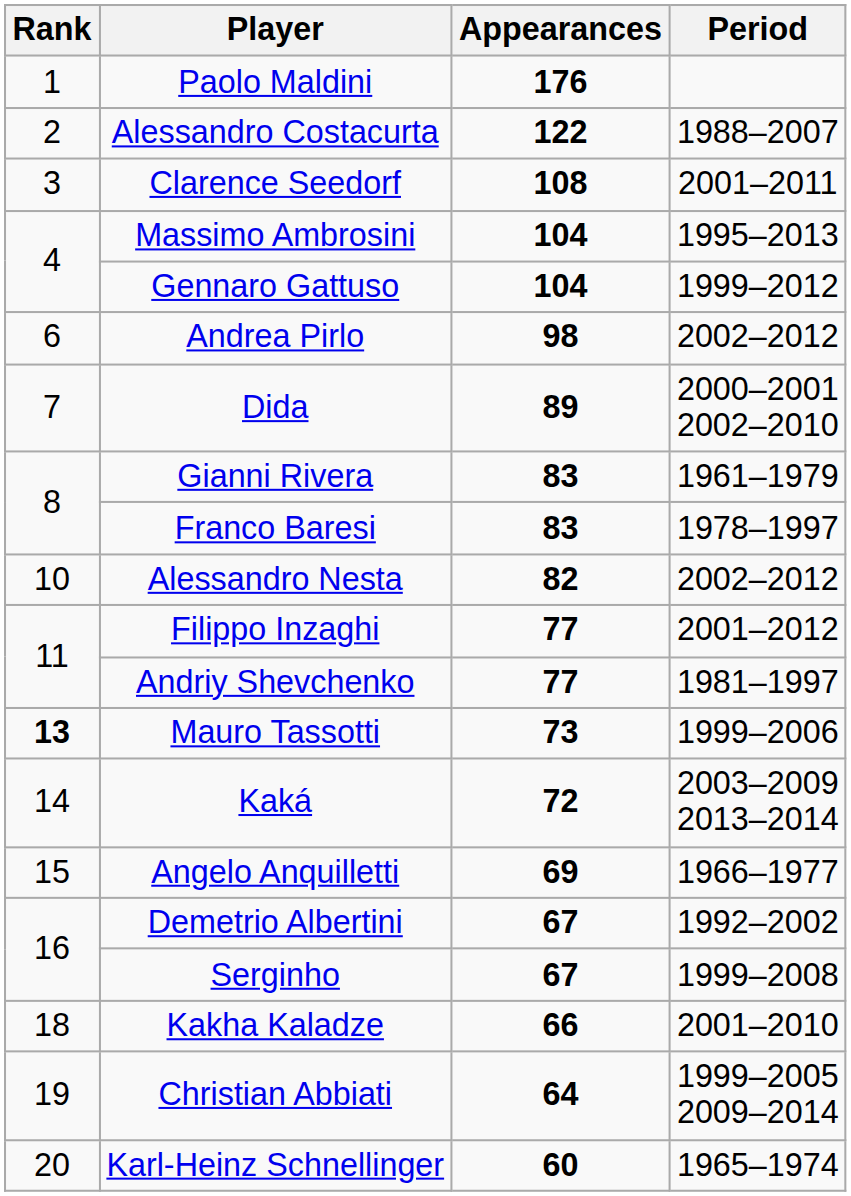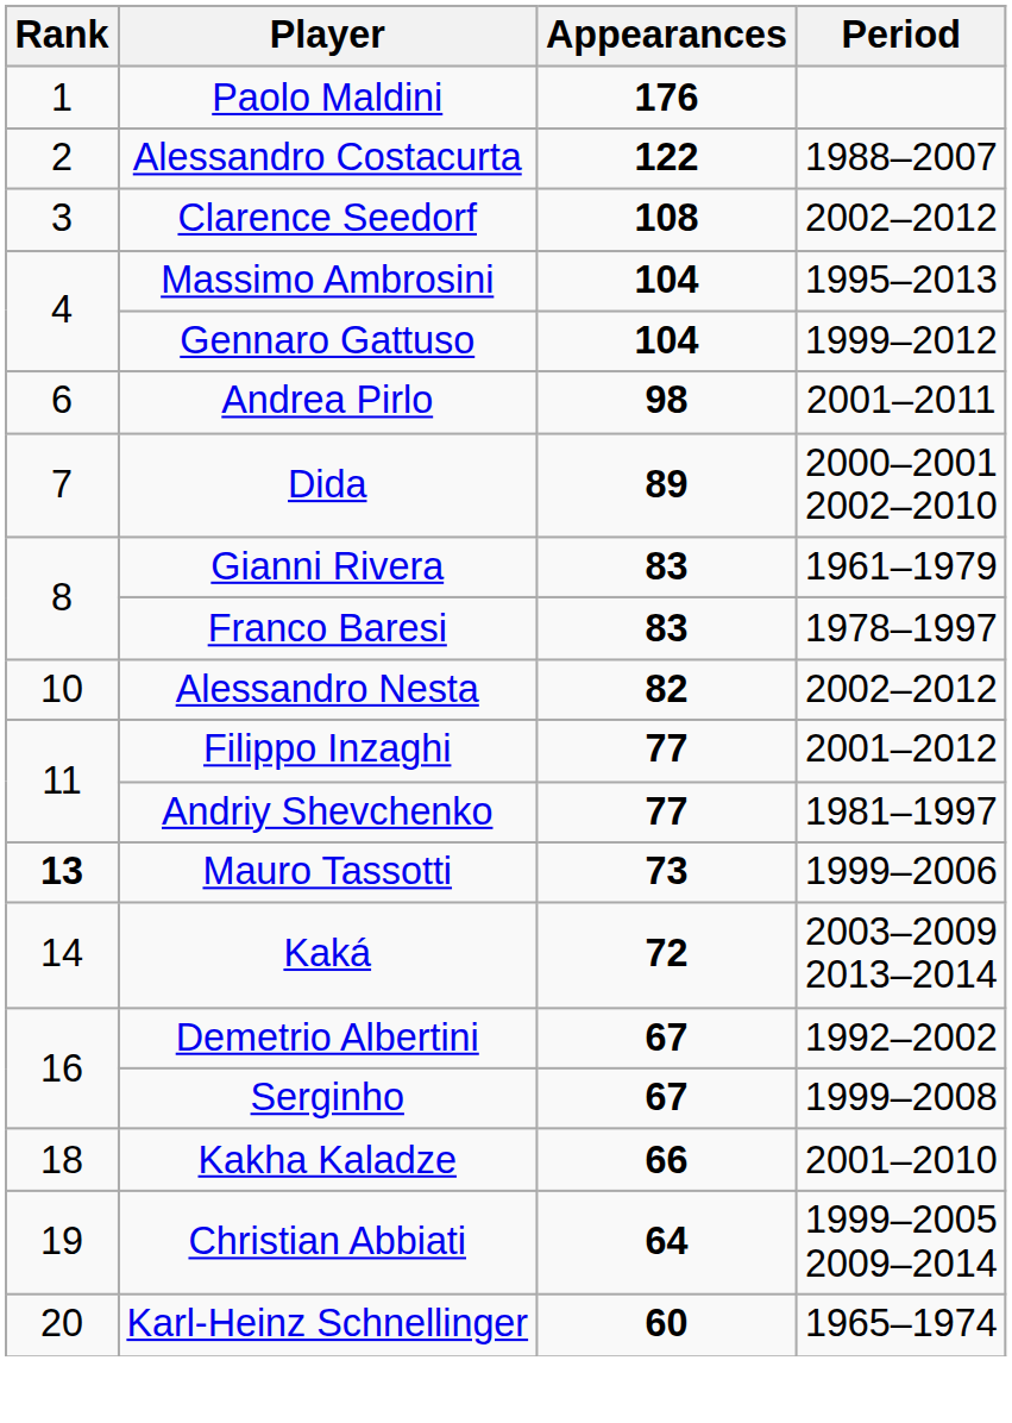 <table class="wikitable sortable" style=text-align:center;>
 <tr>
 <th>Rank</th>
 <th>Player</th>
 <th>Appearances</th>
 <th>Period</th>
 </tr>
 <tr>
 <td>1</td>
 <td> <a href='#'>Paolo Maldini</a></td>
 <td><strong>176</strong></td>
 <td></td>
 </tr>
 <tr>
 <td>2</td>
 <td> <a href='#'>Alessandro Costacurta</a></td>
 <td><strong>122</strong></td>
 <td>1988–2007</td>
 </tr>
 <tr>
 <td>3</td>
 <td> <a href='#'>Clarence Seedorf</a></td>
 <td><strong>108</strong></td>
-<td>2001–2011</td>
+<td>2002–2012</td>
 </tr>
 <tr>
 <td rowspan=2 align=center>4</td>
 <td> <a href='#'>Massimo Ambrosini</a></td>
 <td><strong>104</strong></td>
 <td>1995–2013</td>
 </tr>
 <tr>
 <td> <a href='#'>Gennaro Gattuso</a></td>
 <td><strong>104</strong></td>
 <td>1999–2012</td>
 </tr>
 <tr>
 <td>6</td>
 <td> <a href='#'>Andrea Pirlo</a></td>
 <td><strong>98</strong></td>
-<td>2002–2012</td>
+<td>2001–2011</td>
 </tr>
 <tr>
 <td>7</td>
 <td> <a href='#'>Dida</a></td>
 <td><strong>89</strong></td>
 <td>2000–2001<br>2002–2010</td>
 </tr>
 <tr>
 <td rowspan=2 align=center>8</td>
 <td> <a href='#'>Gianni Rivera</a></td>
 <td><strong>83</strong></td>
 <td>1961–1979</td>
 </tr>
 <tr>
 <td> <a href='#'>Franco Baresi</a></td>
 <td><strong>83</strong></td>
 <td>1978–1997</td>
 </tr>
 <tr>
 <td>10</td>
 <td> <a href='#'>Alessandro Nesta</a></td>
 <td><strong>82</strong></td>
 <td>2002–2012</td>
 </tr>
 <tr>
 <td rowspan=2 align=center>11</td>
 <td> <a href='#'>Filippo Inzaghi</a></td>
 <td><strong>77</strong></td>
 <td>2001–2012</td>
 </tr>
 <tr>
 <td> <a href='#'>Andriy Shevchenko</a></td>
 <td><strong>77</strong></td>
 <td>1981–1997</td>
 </tr>
 <tr>
 <td><strong>13</strong></td>
 <td> <a href='#'>Mauro Tassotti</a></td>
 <td><strong>73</strong></td>
 <td>1999–2006</td>
 </tr>
 <tr>
 <td>14</td>
 <td> <a href='#'>Kaká</a></td>
 <td><strong>72</strong></td>
 <td>2003–2009<br>2013–2014</td>
 </tr>
 <tr>
-<td>15</td>
-<td> <a href='#'>Angelo Anquilletti</a></td>
-<td><strong>69</strong></td>
-<td>1966–1977</td>
-</tr>
-<tr>
 <td rowspan=2 align=center>16</td>
 <td> <a href='#'>Demetrio Albertini</a></td>
 <td><strong>67</strong></td>
 <td>1992–2002</td>
 </tr>
 <tr>
 <td> <a href='#'>Serginho</a></td>
 <td><strong>67</strong></td>
 <td>1999–2008</td>
 </tr>
 <tr>
 <td>18</td>
 <td> <a href='#'>Kakha Kaladze</a></td>
 <td><strong>66</strong></td>
 <td>2001–2010</td>
 </tr>
 <tr>
 <td>19</td>
 <td> <a href='#'>Christian Abbiati</a></td>
 <td><strong>64</strong></td>
 <td>1999–2005<br>2009–2014</td>
 </tr>
 <tr>
 <td>20</td>
 <td> <a href='#'>Karl-Heinz Schnellinger</a></td>
 <td><strong>60</strong></td>
 <td>1965–1974</td>
 </tr>
 </table>
